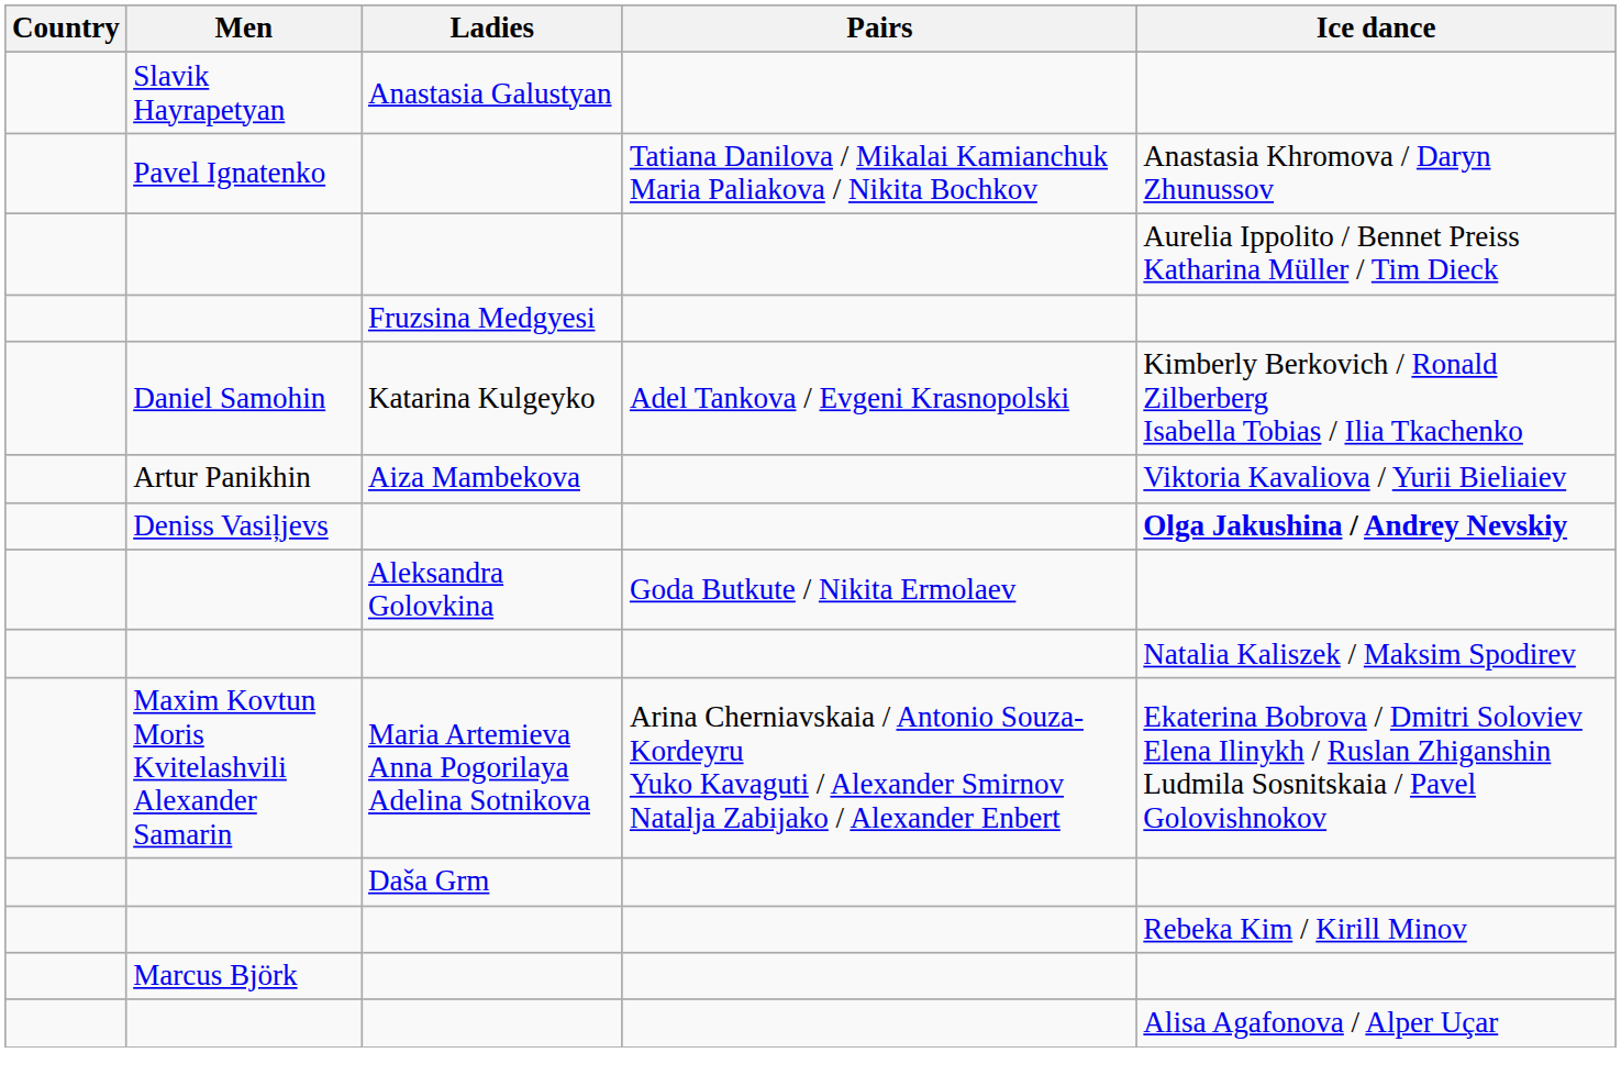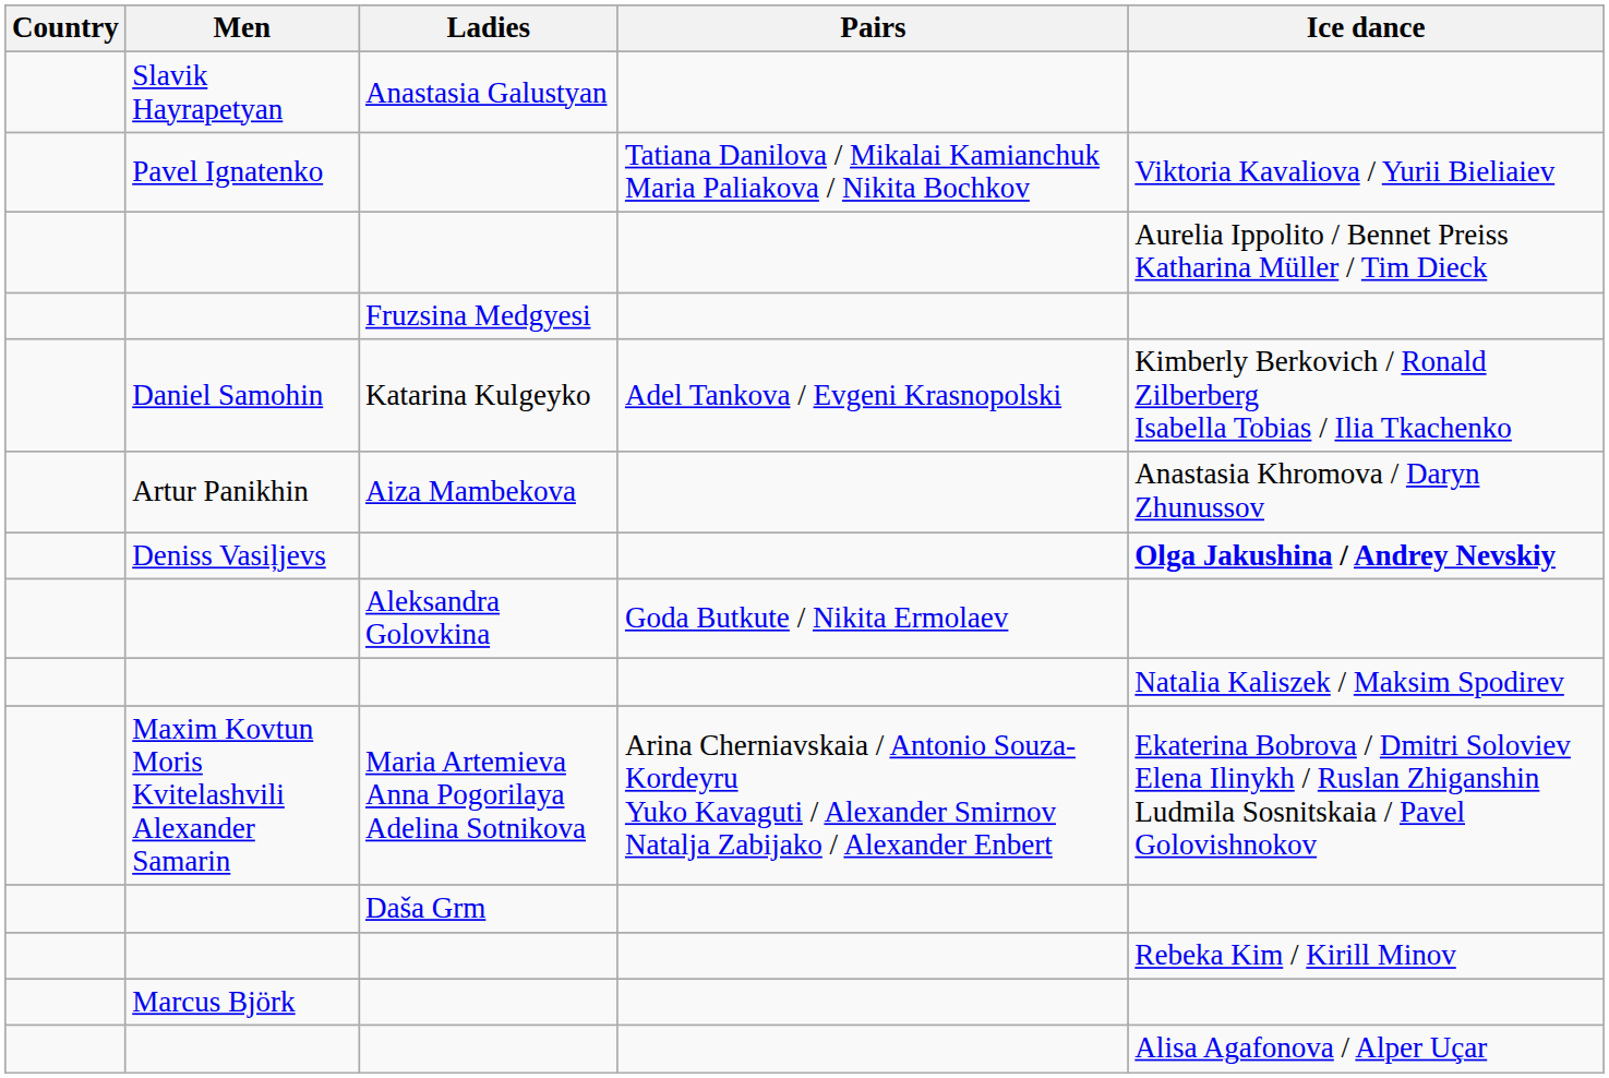 <table class="wikitable">
 <tr>
 <th>Country</th>
 <th>Men</th>
 <th>Ladies</th>
 <th>Pairs</th>
 <th>Ice dance</th>
 </tr>
 <tr>
 <td></td>
 <td><a href='#'>Slavik Hayrapetyan</a></td>
 <td><a href='#'>Anastasia Galustyan</a></td>
 <td></td>
 <td></td>
 </tr>
 <tr>
 <td></td>
 <td><a href='#'>Pavel Ignatenko</a></td>
 <td></td>
 <td><a href='#'>Tatiana Danilova</a> / <a href='#'>Mikalai Kamianchuk</a> <br> <a href='#'>Maria Paliakova</a> / <a href='#'>Nikita Bochkov</a></td>
-<td>Anastasia Khromova / <a href='#'>Daryn Zhunussov</a></td>
+<td><a href='#'>Viktoria Kavaliova</a> / <a href='#'>Yurii Bieliaiev</a></td>
 </tr>
 <tr>
 <td></td>
 <td></td>
 <td></td>
 <td></td>
 <td>Aurelia Ippolito / Bennet Preiss <br> <a href='#'>Katharina Müller</a> / <a href='#'>Tim Dieck</a></td>
 </tr>
 <tr>
 <td></td>
 <td></td>
 <td><a href='#'>Fruzsina Medgyesi</a></td>
 <td></td>
 <td></td>
 </tr>
 <tr>
 <td></td>
 <td><a href='#'>Daniel Samohin</a></td>
 <td>Katarina Kulgeyko</td>
 <td><a href='#'>Adel Tankova</a> / <a href='#'>Evgeni Krasnopolski</a></td>
 <td>Kimberly Berkovich / <a href='#'>Ronald Zilberberg</a> <br> <a href='#'>Isabella Tobias</a> / <a href='#'>Ilia Tkachenko</a></td>
 </tr>
 <tr>
 <td></td>
 <td>Artur Panikhin</td>
 <td><a href='#'>Aiza Mambekova</a></td>
 <td></td>
-<td><a href='#'>Viktoria Kavaliova</a> / <a href='#'>Yurii Bieliaiev</a></td>
+<td>Anastasia Khromova / <a href='#'>Daryn Zhunussov</a></td>
 </tr>
 <tr>
 <td></td>
 <td><a href='#'>Deniss Vasiļjevs</a></td>
 <td></td>
 <td></td>
 <td><strong><a href='#'>Olga Jakushina</a> / <a href='#'>Andrey Nevskiy</a></strong></td>
 </tr>
 <tr>
 <td></td>
 <td></td>
 <td><a href='#'>Aleksandra Golovkina</a></td>
 <td><a href='#'>Goda Butkute</a> / <a href='#'>Nikita Ermolaev</a></td>
 <td></td>
 </tr>
 <tr>
 <td></td>
 <td></td>
 <td></td>
 <td></td>
 <td><a href='#'>Natalia Kaliszek</a> / <a href='#'>Maksim Spodirev</a></td>
 </tr>
 <tr>
 <td></td>
 <td><a href='#'>Maxim Kovtun</a> <br> <a href='#'>Moris Kvitelashvili</a> <br><a href='#'>Alexander Samarin</a></td>
 <td><a href='#'>Maria Artemieva</a> <br><a href='#'>Anna Pogorilaya</a> <br> <a href='#'>Adelina Sotnikova</a></td>
 <td>Arina Cherniavskaia / <a href='#'>Antonio Souza-Kordeyru</a><br> <a href='#'>Yuko Kavaguti</a> / <a href='#'>Alexander Smirnov</a> <br> <a href='#'>Natalja Zabijako</a> / <a href='#'>Alexander Enbert</a></td>
 <td><a href='#'>Ekaterina Bobrova</a> / <a href='#'>Dmitri Soloviev</a>  <br> <a href='#'>Elena Ilinykh</a> / <a href='#'>Ruslan Zhiganshin</a> <br> Ludmila Sosnitskaia / <a href='#'>Pavel Golovishnokov</a></td>
 </tr>
 <tr>
 <td></td>
 <td></td>
 <td><a href='#'>Daša Grm</a></td>
 <td></td>
 <td></td>
 </tr>
 <tr>
 <td></td>
 <td></td>
 <td></td>
 <td></td>
 <td><a href='#'>Rebeka Kim</a> / <a href='#'>Kirill Minov</a></td>
 </tr>
 <tr>
 <td></td>
 <td><a href='#'>Marcus Björk</a></td>
 <td></td>
 <td></td>
 <td></td>
 </tr>
 <tr>
 <td></td>
 <td></td>
 <td></td>
 <td></td>
 <td><a href='#'>Alisa Agafonova</a> / <a href='#'>Alper Uçar</a></td>
 </tr>
 </table>
